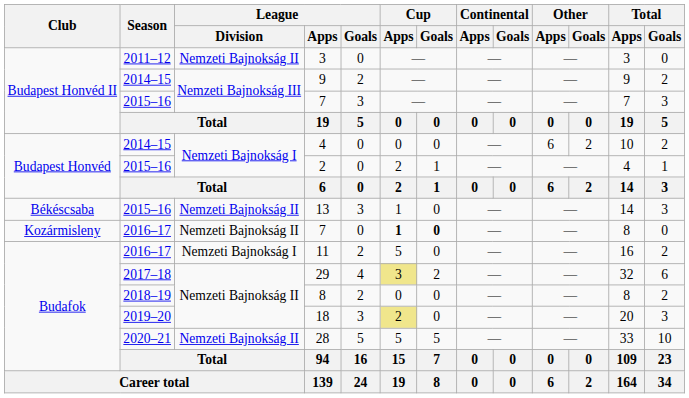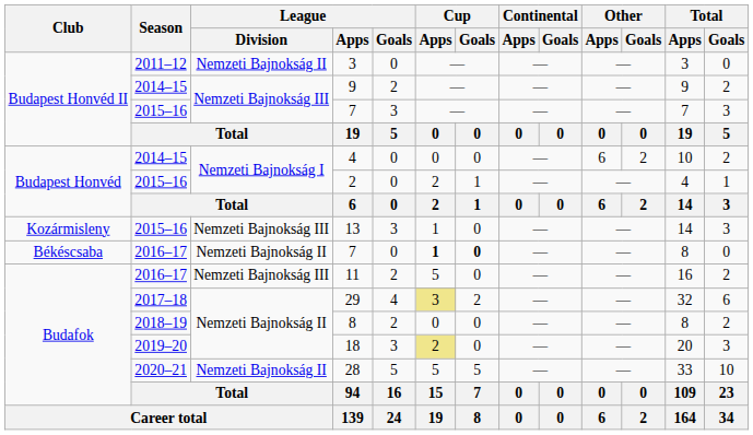 <table class="wikitable" style="text-align:center">
 <tr>
 <th rowspan="2">Club</th>
 <th rowspan="2">Season</th>
 <th colspan="3">League</th>
 <th colspan="2">Cup</th>
 <th colspan="2">Continental</th>
 <th colspan="2">Other</th>
 <th colspan="2">Total</th>
 </tr>
 <tr>
 <th>Division</th>
 <th>Apps</th>
 <th>Goals</th>
 <th>Apps</th>
 <th>Goals</th>
 <th>Apps</th>
 <th>Goals</th>
 <th>Apps</th>
 <th>Goals</th>
 <th>Apps</th>
 <th>Goals</th>
 </tr>
 <tr>
 <td rowspan="4"><a href='#'>Budapest Honvéd II</a></td>
 <td><a href='#'>2011–12</a></td>
 <td><a href='#'>Nemzeti Bajnokság II</a></td>
 <td>3</td>
 <td>0</td>
 <td colspan="2">—</td>
 <td colspan="2">—</td>
 <td colspan="2">—</td>
 <td>3</td>
 <td>0</td>
 </tr>
 <tr>
 <td><a href='#'>2014–15</a></td>
 <td rowspan="2"><a href='#'>Nemzeti Bajnokság III</a></td>
 <td>9</td>
 <td>2</td>
 <td colspan="2">—</td>
 <td colspan="2">—</td>
 <td colspan="2">—</td>
 <td>9</td>
 <td>2</td>
 </tr>
 <tr>
 <td><a href='#'>2015–16</a></td>
 <td>7</td>
 <td>3</td>
 <td colspan="2">—</td>
 <td colspan="2">—</td>
 <td colspan="2">—</td>
 <td>7</td>
 <td>3</td>
 </tr>
 <tr>
 <th colspan="2">Total</th>
 <th>19</th>
 <th>5</th>
 <th>0</th>
 <th>0</th>
 <th>0</th>
 <th>0</th>
 <th>0</th>
 <th>0</th>
 <th>19</th>
 <th>5</th>
 </tr>
 <tr>
 <td rowspan="3"><a href='#'>Budapest Honvéd</a></td>
 <td><a href='#'>2014–15</a></td>
 <td rowspan="2"><a href='#'>Nemzeti Bajnokság I</a></td>
 <td>4</td>
 <td>0</td>
 <td>0</td>
 <td>0</td>
 <td colspan="2">—</td>
 <td>6</td>
 <td>2</td>
 <td>10</td>
 <td>2</td>
 </tr>
 <tr>
 <td><a href='#'>2015–16</a></td>
 <td>2</td>
 <td>0</td>
 <td>2</td>
 <td>1</td>
 <td colspan="2">—</td>
 <td colspan="2">—</td>
 <td>4</td>
 <td>1</td>
 </tr>
 <tr>
 <th colspan="2">Total</th>
 <th>6</th>
 <th>0</th>
 <th>2</th>
 <th>1</th>
 <th>0</th>
 <th>0</th>
 <th>6</th>
 <th>2</th>
 <th>14</th>
 <th>3</th>
 </tr>
 <tr>
-<td><a href='#'>Békéscsaba</a></td>
+<td><a href='#'>Kozármisleny</a></td>
 <td><a href='#'>2015–16</a></td>
-<td><a href='#'>Nemzeti Bajnokság II</a></td>
+<td>Nemzeti Bajnokság III</td>
 <td>13</td>
 <td>3</td>
 <td>1</td>
 <td>0</td>
 <td colspan="2">—</td>
 <td colspan="2">—</td>
 <td>14</td>
 <td>3</td>
 </tr>
 <tr>
-<td><a href='#'>Kozármisleny</a></td>
+<td><a href='#'>Békéscsaba</a></td>
 <td><a href='#'>2016–17</a></td>
 <td>Nemzeti Bajnokság II</td>
 <td>7</td>
 <td>0</td>
 <td><strong>1</strong></td>
 <td><strong>0</strong></td>
 <td colspan="2">—</td>
 <td colspan="2">—</td>
 <td>8</td>
 <td>0</td>
 </tr>
 <tr>
 <td rowspan="6"><a href='#'>Budafok</a></td>
 <td><a href='#'>2016–17</a></td>
-<td>Nemzeti Bajnokság I</td>
+<td>Nemzeti Bajnokság III</td>
 <td>11</td>
 <td>2</td>
 <td>5</td>
 <td>0</td>
 <td colspan="2">—</td>
 <td colspan="2">—</td>
 <td>16</td>
 <td>2</td>
 </tr>
 <tr>
 <td><a href='#'>2017–18</a></td>
 <td rowspan="3">Nemzeti Bajnokság II</td>
 <td>29</td>
 <td>4</td>
 <td style="background: khaki;">3</td>
 <td>2</td>
 <td colspan="2">—</td>
 <td colspan="2">—</td>
 <td>32</td>
 <td>6</td>
 </tr>
 <tr>
 <td><a href='#'>2018–19</a></td>
 <td>8</td>
 <td>2</td>
 <td>0</td>
 <td>0</td>
 <td colspan="2">—</td>
 <td colspan="2">—</td>
 <td>8</td>
 <td>2</td>
 </tr>
 <tr>
 <td><a href='#'>2019–20</a></td>
 <td>18</td>
 <td>3</td>
 <td style="background: khaki;">2</td>
 <td>0</td>
 <td colspan="2">—</td>
 <td colspan="2">—</td>
 <td>20</td>
 <td>3</td>
 </tr>
 <tr>
 <td><a href='#'>2020–21</a></td>
 <td><a href='#'>Nemzeti Bajnokság II</a></td>
 <td>28</td>
 <td>5</td>
 <td>5</td>
 <td>5</td>
 <td colspan="2">—</td>
 <td colspan="2">—</td>
 <td>33</td>
 <td>10</td>
 </tr>
 <tr>
 <th colspan="2">Total</th>
 <th>94</th>
 <th>16</th>
 <th>15</th>
 <th>7</th>
 <th>0</th>
 <th>0</th>
 <th>0</th>
 <th>0</th>
 <th>109</th>
 <th>23</th>
 </tr>
 <tr>
 <th colspan="3">Career total</th>
 <th>139</th>
 <th>24</th>
 <th>19</th>
 <th>8</th>
 <th>0</th>
 <th>0</th>
 <th>6</th>
 <th>2</th>
 <th>164</th>
 <th>34</th>
 </tr>
 </table>
